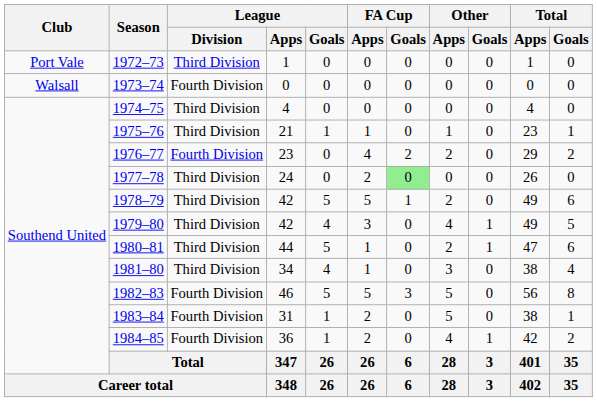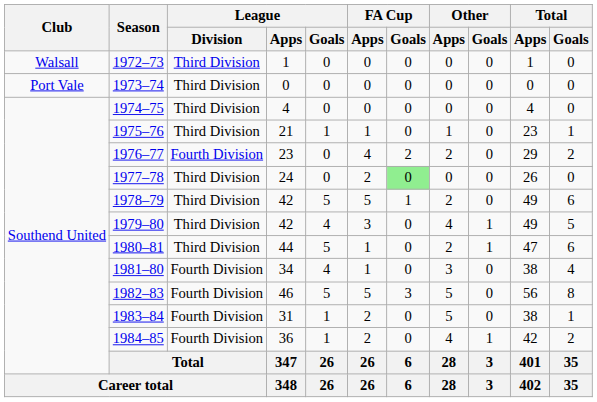 <table class="wikitable" style="text-align: center;">
 <tr>
 <th rowspan="2">Club</th>
 <th rowspan="2">Season</th>
 <th colspan="3">League</th>
 <th colspan="2">FA Cup</th>
 <th colspan="2">Other</th>
 <th colspan="2">Total</th>
 </tr>
 <tr>
 <th>Division</th>
 <th>Apps</th>
 <th>Goals</th>
 <th>Apps</th>
 <th>Goals</th>
 <th>Apps</th>
 <th>Goals</th>
 <th>Apps</th>
 <th>Goals</th>
 </tr>
 <tr>
-<td><a href='#'>Port Vale</a></td>
+<td><a href='#'>Walsall</a></td>
 <td><a href='#'>1972–73</a></td>
 <td><a href='#'>Third Division</a></td>
 <td>1</td>
 <td>0</td>
 <td>0</td>
 <td>0</td>
 <td>0</td>
 <td>0</td>
 <td>1</td>
 <td>0</td>
 </tr>
 <tr>
-<td><a href='#'>Walsall</a></td>
+<td><a href='#'>Port Vale</a></td>
 <td><a href='#'>1973–74</a></td>
-<td>Fourth Division</td>
+<td>Third Division</td>
 <td>0</td>
 <td>0</td>
 <td>0</td>
 <td>0</td>
 <td>0</td>
 <td>0</td>
 <td>0</td>
 <td>0</td>
 </tr>
 <tr>
 <td rowspan="12"><a href='#'>Southend United</a></td>
 <td><a href='#'>1974–75</a></td>
 <td>Third Division</td>
 <td>4</td>
 <td>0</td>
 <td>0</td>
 <td>0</td>
 <td>0</td>
 <td>0</td>
 <td>4</td>
 <td>0</td>
 </tr>
 <tr>
 <td><a href='#'>1975–76</a></td>
 <td>Third Division</td>
 <td>21</td>
 <td>1</td>
 <td>1</td>
 <td>0</td>
 <td>1</td>
 <td>0</td>
 <td>23</td>
 <td>1</td>
 </tr>
 <tr>
 <td><a href='#'>1976–77</a></td>
 <td><a href='#'>Fourth Division</a></td>
 <td>23</td>
 <td>0</td>
 <td>4</td>
 <td>2</td>
 <td>2</td>
 <td>0</td>
 <td>29</td>
 <td>2</td>
 </tr>
 <tr>
 <td><a href='#'>1977–78</a></td>
 <td>Third Division</td>
 <td>24</td>
 <td>0</td>
 <td>2</td>
 <td style="background: lightgreen;">0</td>
 <td>0</td>
 <td>0</td>
 <td>26</td>
 <td>0</td>
 </tr>
 <tr>
 <td><a href='#'>1978–79</a></td>
 <td>Third Division</td>
 <td>42</td>
 <td>5</td>
 <td>5</td>
 <td>1</td>
 <td>2</td>
 <td>0</td>
 <td>49</td>
 <td>6</td>
 </tr>
 <tr>
 <td><a href='#'>1979–80</a></td>
 <td>Third Division</td>
 <td>42</td>
 <td>4</td>
 <td>3</td>
 <td>0</td>
 <td>4</td>
 <td>1</td>
 <td>49</td>
 <td>5</td>
 </tr>
 <tr>
 <td><a href='#'>1980–81</a></td>
 <td>Third Division</td>
 <td>44</td>
 <td>5</td>
 <td>1</td>
 <td>0</td>
 <td>2</td>
 <td>1</td>
 <td>47</td>
 <td>6</td>
 </tr>
 <tr>
 <td><a href='#'>1981–80</a></td>
-<td>Third Division</td>
+<td>Fourth Division</td>
 <td>34</td>
 <td>4</td>
 <td>1</td>
 <td>0</td>
 <td>3</td>
 <td>0</td>
 <td>38</td>
 <td>4</td>
 </tr>
 <tr>
 <td><a href='#'>1982–83</a></td>
 <td>Fourth Division</td>
 <td>46</td>
 <td>5</td>
 <td>5</td>
 <td>3</td>
 <td>5</td>
 <td>0</td>
 <td>56</td>
 <td>8</td>
 </tr>
 <tr>
 <td><a href='#'>1983–84</a></td>
 <td>Fourth Division</td>
 <td>31</td>
 <td>1</td>
 <td>2</td>
 <td>0</td>
 <td>5</td>
 <td>0</td>
 <td>38</td>
 <td>1</td>
 </tr>
 <tr>
 <td><a href='#'>1984–85</a></td>
 <td>Fourth Division</td>
 <td>36</td>
 <td>1</td>
 <td>2</td>
 <td>0</td>
 <td>4</td>
 <td>1</td>
 <td>42</td>
 <td>2</td>
 </tr>
 <tr>
 <th colspan="2">Total</th>
 <th>347</th>
 <th>26</th>
 <th>26</th>
 <th>6</th>
 <th>28</th>
 <th>3</th>
 <th>401</th>
 <th>35</th>
 </tr>
 <tr>
 <th colspan="3">Career total</th>
 <th>348</th>
 <th>26</th>
 <th>26</th>
 <th>6</th>
 <th>28</th>
 <th>3</th>
 <th>402</th>
 <th>35</th>
 </tr>
 </table>
